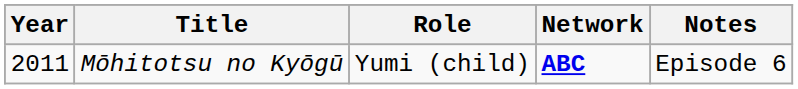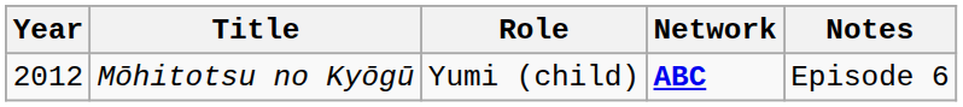 <table class="wikitable">
 <tr>
 <th>Year</th>
 <th>Title</th>
 <th>Role</th>
 <th>Network</th>
 <th>Notes</th>
 </tr>
 <tr>
-<td>2011</td>
+<td>2012</td>
 <td><em>Mōhitotsu no Kyōgū</em></td>
 <td>Yumi (child)</td>
 <td><strong><a href='#'>ABC</a></strong></td>
 <td>Episode 6</td>
 </tr>
 </table>
